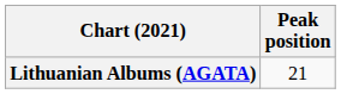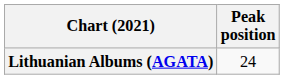 <table class="wikitable plainrowheaders" style="text-align:center">
 <tr>
 <th>Chart (2021)</th>
 <th>Peak<br>position</th>
 </tr>
 <tr>
 <th scope="row">Lithuanian Albums (<a href='#'>AGATA</a>)</th>
-<td>21</td>
+<td>24</td>
 </tr>
 </table>
